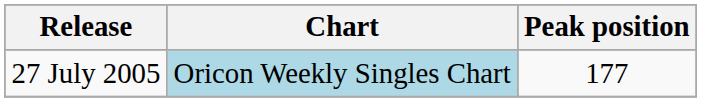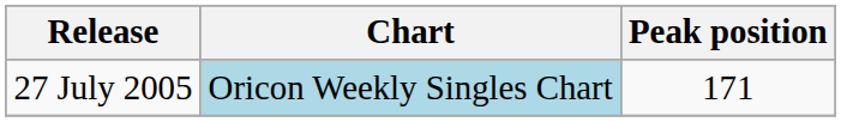 <table class="wikitable">
 <tr>
 <th>Release</th>
 <th>Chart</th>
 <th>Peak position</th>
 </tr>
 <tr>
 <td>27 July 2005</td>
 <td style="background: lightblue;">Oricon Weekly Singles Chart</td>
-<td align="center">177</td>
+<td align="center">171</td>
 </tr>
 <tr>
 </tr>
 </table>
